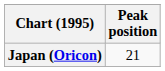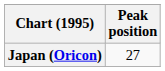 <table class="wikitable plainrowheaders" style="text-align:center">
 <tr>
 </tr>
 <tr>
 <th scope="col">Chart (1995)</th>
 <th scope="col">Peak<br>position</th>
 </tr>
 <tr>
 <th scope="row">Japan (<a href='#'>Oricon</a>)</th>
-<td>21</td>
+<td>27</td>
 </tr>
 </table>
